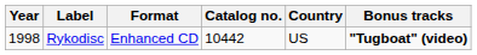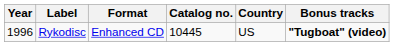 <table class="wikitable">
 <tr>
 <th>Year</th>
 <th>Label</th>
 <th>Format</th>
 <th>Catalog no.</th>
 <th>Country</th>
 <th>Bonus tracks</th>
 </tr>
 <tr>
-<td>1998</td>
+<td>1996</td>
 <td><a href='#'>Rykodisc</a></td>
 <td><a href='#'>Enhanced CD</a></td>
-<td>10442</td>
+<td>10445</td>
 <td>US</td>
 <td><strong>"Tugboat" (video)</strong></td>
 </tr>
 </table>
